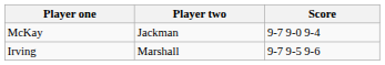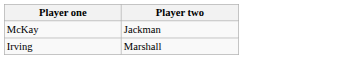 <table class="wikitable">
 <tr>
 <th width=170>Player one</th>
 <th width=170>Player two</th>
-<th width=150>Score</th>
 </tr>
 <tr>
 <td> McKay</td>
 <td> Jackman</td>
-<td>9-7 9-0 9-4</td>
 </tr>
 <tr>
 <td> Irving</td>
 <td> Marshall</td>
-<td>9-7 9-5 9-6</td>
 </tr>
 </table>
